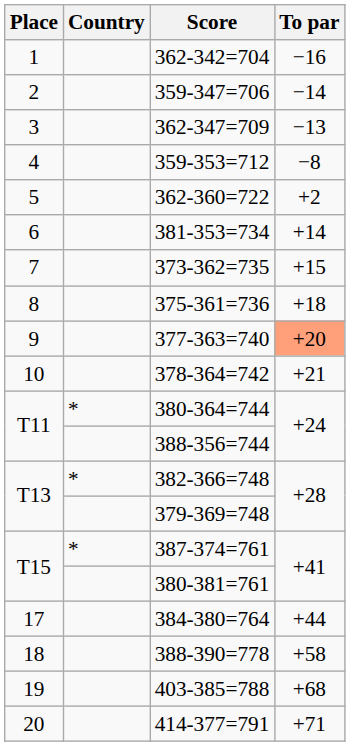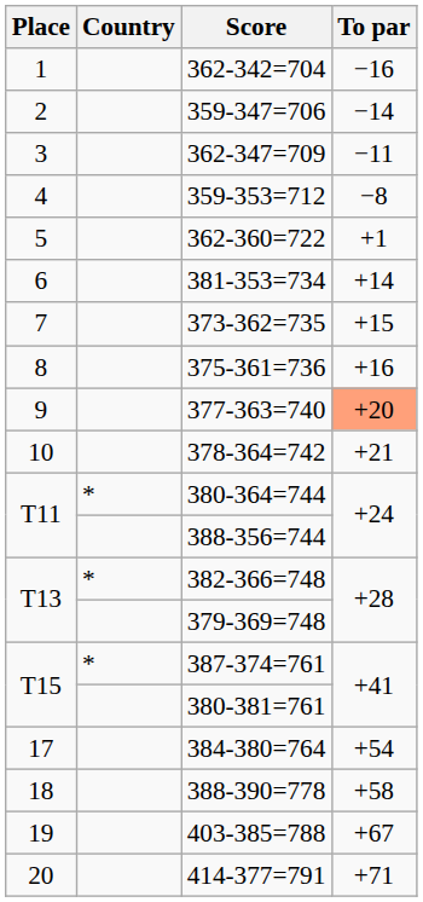 <table class="wikitable" style="font-size:95%;">
 <tr>
 <th>Place</th>
 <th>Country</th>
 <th>Score</th>
 <th>To par</th>
 </tr>
 <tr>
 <td align=center>1</td>
 <td></td>
 <td>362-342=704</td>
 <td align=center>−16</td>
 </tr>
 <tr>
 <td align=center>2</td>
 <td></td>
 <td>359-347=706</td>
 <td align=center>−14</td>
 </tr>
 <tr>
 <td align=center>3</td>
 <td></td>
 <td>362-347=709</td>
-<td align=center>−13</td>
+<td align=center>−11</td>
 </tr>
 <tr>
 <td align=center>4</td>
 <td></td>
 <td>359-353=712</td>
 <td align=center>−8</td>
 </tr>
 <tr>
 <td align=center>5</td>
 <td></td>
 <td>362-360=722</td>
-<td align=center>+2</td>
+<td align=center>+1</td>
 </tr>
 <tr>
 <td align="center">6</td>
 <td></td>
 <td>381-353=734</td>
 <td align="center">+14</td>
 </tr>
 <tr>
 <td align="center">7</td>
 <td></td>
 <td>373-362=735</td>
 <td align="center">+15</td>
 </tr>
 <tr>
 <td align="center">8</td>
 <td></td>
 <td>375-361=736</td>
-<td align="center">+18</td>
+<td align="center">+16</td>
 </tr>
 <tr>
 <td align="center">9</td>
 <td></td>
 <td>377-363=740</td>
 <td align="center" style="background: lightsalmon;">+20</td>
 </tr>
 <tr>
 <td align="center">10</td>
 <td></td>
 <td>378-364=742</td>
 <td align="center">+21</td>
 </tr>
 <tr>
 <td rowspan="2" align="center">T11</td>
 <td> *</td>
 <td>380-364=744</td>
 <td rowspan="2" align="center">+24</td>
 </tr>
 <tr>
 <td></td>
 <td>388-356=744</td>
 </tr>
 <tr>
 <td rowspan="2" align="center">T13</td>
 <td> *</td>
 <td>382-366=748</td>
 <td rowspan="2" align="center">+28</td>
 </tr>
 <tr>
 <td></td>
 <td>379-369=748</td>
 </tr>
 <tr>
 <td rowspan="2" align="center">T15</td>
 <td> *</td>
 <td>387-374=761</td>
 <td rowspan="2" align="center">+41</td>
 </tr>
 <tr>
 <td></td>
 <td>380-381=761</td>
 </tr>
 <tr>
 <td align="center">17</td>
 <td></td>
 <td>384-380=764</td>
-<td align="center">+44</td>
+<td align="center">+54</td>
 </tr>
 <tr>
 <td align="center">18</td>
 <td></td>
 <td>388-390=778</td>
 <td align="center">+58</td>
 </tr>
 <tr>
 <td align="center">19</td>
 <td></td>
 <td>403-385=788</td>
-<td align="center">+68</td>
+<td align="center">+67</td>
 </tr>
 <tr>
 <td align=center>20</td>
 <td></td>
 <td>414-377=791</td>
 <td align=center>+71</td>
 </tr>
 </table>
